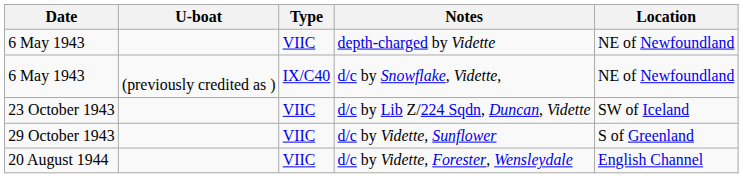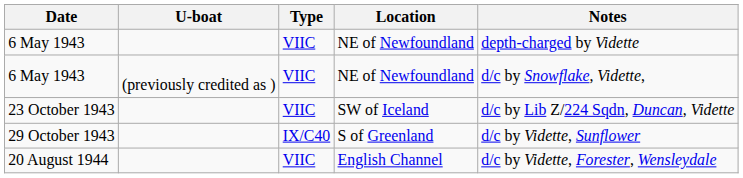 <table class="wikitable">
 <tr>
 <th>Date</th>
 <th>U-boat</th>
 <th>Type</th>
+<th>Location</th>
 <th>Notes</th>
-<th>Location</th>
 </tr>
 <tr>
 <td>6 May 1943</td>
 <td></td>
 <td><a href='#'>VIIC</a></td>
+<td>NE of <a href='#'>Newfoundland</a><br> </td>
 <td><a href='#'>depth-charged</a> by <em>Vidette</em> </td>
-<td>NE of <a href='#'>Newfoundland</a><br> </td>
 </tr>
 <tr>
 <td>6 May 1943</td>
 <td><br>(previously credited as )</td>
-<td><a href='#'>IX/C40</a></td>
+<td><a href='#'>VIIC</a></td>
+<td>NE of <a href='#'>Newfoundland</a><br> </td>
 <td><a href='#'>d/c</a> by <a href='#'><em>Snowflake</em></a>, <em>Vidette</em>,</td>
-<td>NE of <a href='#'>Newfoundland</a><br> </td>
 </tr>
 <tr>
 <td>23 October 1943</td>
 <td></td>
 <td><a href='#'>VIIC</a></td>
+<td>SW of <a href='#'>Iceland</a><br> </td>
 <td><a href='#'>d/c</a> by <a href='#'>Lib</a> Z/<a href='#'>224 Sqdn</a>, <a href='#'><em>Duncan</em></a>, <em>Vidette</em></td>
-<td>SW of <a href='#'>Iceland</a><br> </td>
 </tr>
 <tr>
 <td>29 October 1943</td>
 <td></td>
-<td><a href='#'>VIIC</a></td>
+<td><a href='#'>IX/C40</a></td>
+<td>S of <a href='#'>Greenland</a><br> </td>
 <td><a href='#'>d/c</a> by <em>Vidette</em>, <a href='#'><em>Sunflower</em></a></td>
-<td>S of <a href='#'>Greenland</a><br> </td>
 </tr>
 <tr>
 <td>20 August 1944</td>
 <td></td>
 <td><a href='#'>VIIC</a></td>
+<td><a href='#'>English Channel</a><br> </td>
 <td><a href='#'>d/c</a> by <em>Vidette</em>, <a href='#'><em>Forester</em></a>, <a href='#'><em>Wensleydale</em></a></td>
-<td><a href='#'>English Channel</a><br> </td>
 </tr>
 </table>
